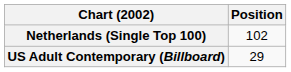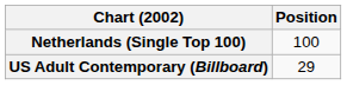 <table class="wikitable plainrowheaders" style="text-align:center">
 <tr>
 <th>Chart (2002)</th>
 <th>Position</th>
 </tr>
 <tr>
 <th scope="row">Netherlands (Single Top 100)</th>
-<td>102</td>
+<td>100</td>
 </tr>
 <tr>
 <th scope="row">US Adult Contemporary (<em>Billboard</em>)</th>
 <td>29</td>
 </tr>
 </table>
